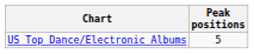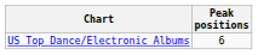 <table class="wikitable" style="text-align:center;">
 <tr>
 <th>Chart</th>
 <th>Peak<br>positions</th>
 </tr>
 <tr>
 <td style="text-align:left;"><a href='#'>US Top Dance/Electronic Albums</a></td>
-<td>5</td>
+<td>6</td>
 </tr>
 </table>
